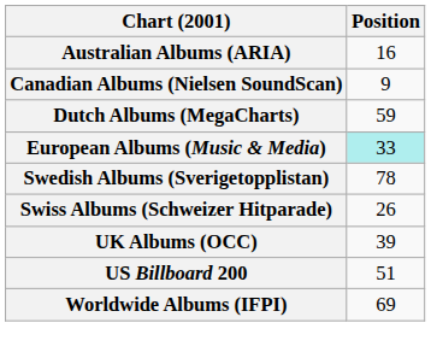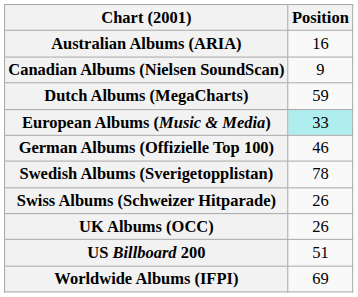 <table class="wikitable plainrowheaders" style="text-align:center;">
 <tr>
 <th scope="col">Chart (2001)</th>
 <th scope="col">Position</th>
 </tr>
 <tr>
 <th scope="row">Australian Albums (ARIA)</th>
 <td>16</td>
 </tr>
 <tr>
 <th scope="row">Canadian Albums (Nielsen SoundScan)</th>
 <td>9</td>
 </tr>
 <tr>
 <th scope="row">Dutch Albums (MegaCharts)</th>
 <td>59</td>
 </tr>
 <tr>
 <th scope="row">European Albums (<em>Music & Media</em>)</th>
 <td style="background: paleturquoise;">33</td>
 </tr>
 <tr>
+<th scope="row">German Albums (Offizielle Top 100)</th>
+<td>46</td>
+</tr>
+<tr>
 <th scope="row">Swedish Albums (Sverigetopplistan)</th>
 <td align="center">78</td>
 </tr>
 <tr>
 <th scope="row">Swiss Albums (Schweizer Hitparade)</th>
 <td align="center">26</td>
 </tr>
 <tr>
 <th scope="row">UK Albums (OCC)</th>
-<td align="center">39</td>
+<td align="center">26</td>
 </tr>
 <tr>
 <th scope="row">US <em>Billboard</em> 200</th>
 <td>51</td>
 </tr>
 <tr>
 <th scope="row">Worldwide Albums (IFPI)</th>
 <td style="text-align:center;">69</td>
 </tr>
 </table>
